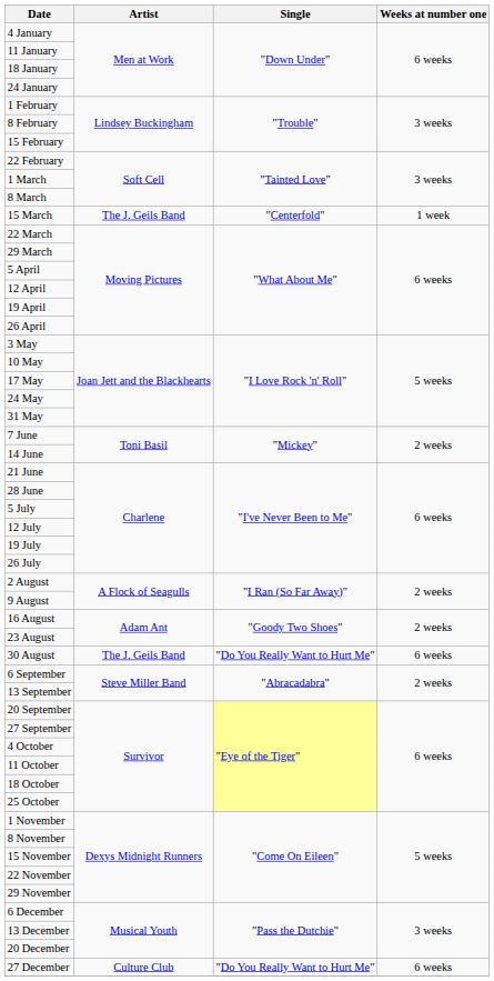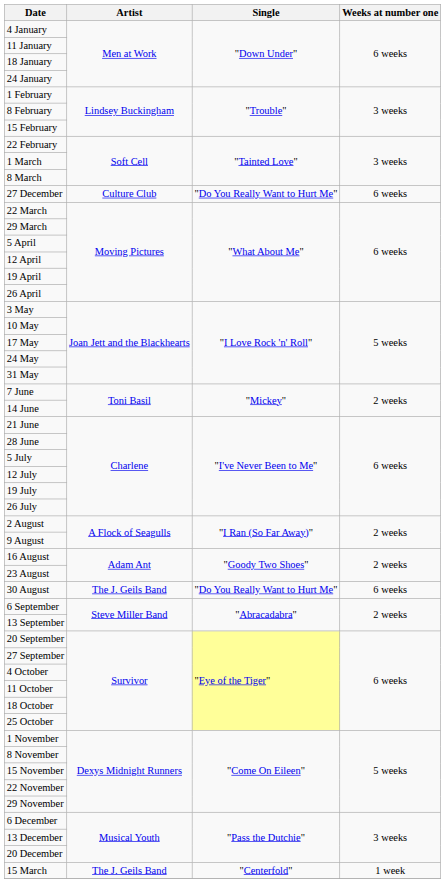 <table class="wikitable">
 <tr>
 <th>Date</th>
 <th>Artist</th>
 <th>Single</th>
 <th>Weeks at number one</th>
 </tr>
 <tr>
 <td>4 January</td>
 <td rowspan="4" align="center"><a href='#'>Men at Work</a></td>
 <td rowspan="4" align="center">"<a href='#'>Down Under</a>"</td>
 <td rowspan="4" align="center">6 weeks</td>
 </tr>
 <tr>
 <td>11 January</td>
 </tr>
 <tr>
 <td>18 January</td>
 </tr>
 <tr>
 <td>24 January</td>
 </tr>
 <tr>
 <td>1 February</td>
 <td rowspan="3" align="center"><a href='#'>Lindsey Buckingham</a></td>
 <td rowspan="3" align="center">"<a href='#'>Trouble</a>"</td>
 <td rowspan="3" align="center">3 weeks</td>
 </tr>
 <tr>
 <td>8 February</td>
 </tr>
 <tr>
 <td>15 February</td>
 </tr>
 <tr>
 <td>22 February</td>
 <td rowspan="3" align="center"><a href='#'>Soft Cell</a></td>
 <td rowspan="3" align="center">"<a href='#'>Tainted Love</a>"</td>
 <td rowspan="3" align="center">3 weeks</td>
 </tr>
 <tr>
 <td>1 March</td>
 </tr>
 <tr>
 <td>8 March</td>
 </tr>
 <tr>
-<td>15 March</td>
-<td align="center"><a href='#'>The J. Geils Band</a></td>
-<td align="center">"<a href='#'>Centerfold</a>"</td>
-<td align="center">1 week</td>
+<td>27 December</td>
+<td align="center"><a href='#'>Culture Club</a></td>
+<td align="center">"<a href='#'>Do You Really Want to Hurt Me</a>"</td>
+<td align="center">6 weeks</td>
 </tr>
 <tr>
 <td>22 March</td>
 <td rowspan="6" align="center"><a href='#'>Moving Pictures</a></td>
 <td rowspan="6" align="center">"<a href='#'>What About Me</a>"</td>
 <td rowspan="6" align="center">6 weeks</td>
 </tr>
 <tr>
 <td>29 March</td>
 </tr>
 <tr>
 <td>5 April</td>
 </tr>
 <tr>
 <td>12 April</td>
 </tr>
 <tr>
 <td>19 April</td>
 </tr>
 <tr>
 <td>26 April</td>
 </tr>
 <tr>
 <td>3 May</td>
 <td rowspan="5" align="center"><a href='#'>Joan Jett and the Blackhearts</a></td>
 <td rowspan="5" align="center">"<a href='#'>I Love Rock 'n' Roll</a>"</td>
 <td rowspan="5" align="center">5 weeks</td>
 </tr>
 <tr>
 <td>10 May</td>
 </tr>
 <tr>
 <td>17 May</td>
 </tr>
 <tr>
 <td>24 May</td>
 </tr>
 <tr>
 <td>31 May</td>
 </tr>
 <tr>
 <td>7 June</td>
 <td rowspan="2" align="center"><a href='#'>Toni Basil</a></td>
 <td rowspan="2" align="center">"<a href='#'>Mickey</a>"</td>
 <td rowspan="2" align="center">2 weeks</td>
 </tr>
 <tr>
 <td>14 June</td>
 </tr>
 <tr>
 <td>21 June</td>
 <td rowspan="6" align="center"><a href='#'>Charlene</a></td>
 <td rowspan="6" align="center">"<a href='#'>I've Never Been to Me</a>"</td>
 <td rowspan="6" align="center">6 weeks</td>
 </tr>
 <tr>
 <td>28 June</td>
 </tr>
 <tr>
 <td>5 July</td>
 </tr>
 <tr>
 <td>12 July</td>
 </tr>
 <tr>
 <td>19 July</td>
 </tr>
 <tr>
 <td>26 July</td>
 </tr>
 <tr>
 <td>2 August</td>
 <td rowspan="2" align="center"><a href='#'>A Flock of Seagulls</a></td>
 <td rowspan="2" align="center">"<a href='#'>I Ran (So Far Away)</a>"</td>
 <td rowspan="2" align="center">2 weeks</td>
 </tr>
 <tr>
 <td>9 August</td>
 </tr>
 <tr>
 <td>16 August</td>
 <td rowspan="2" align="center"><a href='#'>Adam Ant</a></td>
 <td rowspan="2" align="center">"<a href='#'>Goody Two Shoes</a>"</td>
 <td rowspan="2" align="center">2 weeks</td>
 </tr>
 <tr>
 <td>23 August</td>
 </tr>
 <tr>
 <td>30 August</td>
 <td align="center"><a href='#'>The J. Geils Band</a></td>
 <td align="center">"<a href='#'>Do You Really Want to Hurt Me</a>"</td>
 <td align="center">6 weeks</td>
 </tr>
 <tr>
 <td>6 September</td>
 <td rowspan="2" align="center"><a href='#'>Steve Miller Band</a></td>
 <td rowspan="2" align="center">"<a href='#'>Abracadabra</a>"</td>
 <td rowspan="2" align="center">2 weeks</td>
 </tr>
 <tr>
 <td>13 September</td>
 </tr>
 <tr>
 <td>20 September</td>
 <td rowspan="6" align="center"><a href='#'>Survivor</a></td>
 <td bgcolor=#FFFF99 align="left" rowspan="6" align="center">"<a href='#'>Eye of the Tiger</a>"</td>
 <td rowspan="6" align="center">6 weeks</td>
 </tr>
 <tr>
 <td>27 September</td>
 </tr>
 <tr>
 <td>4 October</td>
 </tr>
 <tr>
 <td>11 October</td>
 </tr>
 <tr>
 <td>18 October</td>
 </tr>
 <tr>
 <td>25 October</td>
 </tr>
 <tr>
 <td>1 November</td>
 <td rowspan="5" align="center"><a href='#'>Dexys Midnight Runners</a></td>
 <td rowspan="5" align="center">"<a href='#'>Come On Eileen</a>"</td>
 <td rowspan="5" align="center">5 weeks</td>
 </tr>
 <tr>
 <td>8 November</td>
 </tr>
 <tr>
 <td>15 November</td>
 </tr>
 <tr>
 <td>22 November</td>
 </tr>
 <tr>
 <td>29 November</td>
 </tr>
 <tr>
 <td>6 December</td>
 <td rowspan="3" align="center"><a href='#'>Musical Youth</a></td>
 <td rowspan="3" align="center">"<a href='#'>Pass the Dutchie</a>"</td>
 <td rowspan="3" align="center">3 weeks</td>
 </tr>
 <tr>
 <td>13 December</td>
 </tr>
 <tr>
 <td>20 December</td>
 </tr>
 <tr>
-<td>27 December</td>
-<td align="center"><a href='#'>Culture Club</a></td>
-<td align="center">"<a href='#'>Do You Really Want to Hurt Me</a>"</td>
-<td align="center">6 weeks</td>
+<td>15 March</td>
+<td align="center"><a href='#'>The J. Geils Band</a></td>
+<td align="center">"<a href='#'>Centerfold</a>"</td>
+<td align="center">1 week</td>
 </tr>
 <tr>
 </tr>
 </table>
